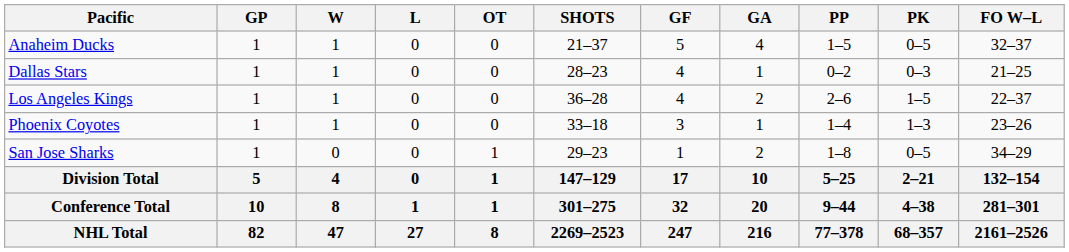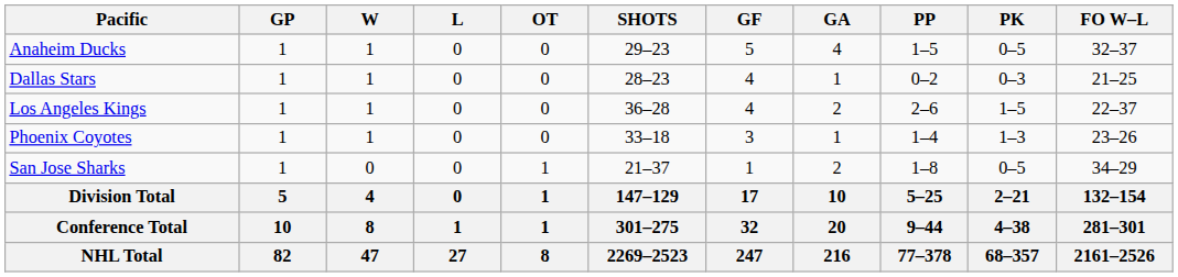 <table class="wikitable" style="text-align:center; width:65em; font-size:85%;">
 <tr>
 <th width="20%">Pacific</th>
 <th width="7.5%">GP</th>
 <th width="7.5%">W</th>
 <th width="7.5%">L</th>
 <th width="7.5%">OT</th>
 <th width="10%">SHOTS</th>
 <th width="7.5%">GF</th>
 <th width="7.5%">GA</th>
 <th width="7.5%">PP</th>
 <th width="7.5%">PK</th>
 <th width="10%">FO W–L</th>
 </tr>
 <tr>
 <td align=left><a href='#'>Anaheim Ducks</a></td>
 <td>1</td>
 <td>1</td>
 <td>0</td>
 <td>0</td>
-<td>21–37</td>
+<td>29–23</td>
 <td>5</td>
 <td>4</td>
 <td>1–5</td>
 <td>0–5</td>
 <td>32–37</td>
 </tr>
 <tr>
 <td align=left><a href='#'>Dallas Stars</a></td>
 <td>1</td>
 <td>1</td>
 <td>0</td>
 <td>0</td>
 <td>28–23</td>
 <td>4</td>
 <td>1</td>
 <td>0–2</td>
 <td>0–3</td>
 <td>21–25</td>
 </tr>
 <tr>
 <td align=left><a href='#'>Los Angeles Kings</a></td>
 <td>1</td>
 <td>1</td>
 <td>0</td>
 <td>0</td>
 <td>36–28</td>
 <td>4</td>
 <td>2</td>
 <td>2–6</td>
 <td>1–5</td>
 <td>22–37</td>
 </tr>
 <tr>
 <td align=left><a href='#'>Phoenix Coyotes</a></td>
 <td>1</td>
 <td>1</td>
 <td>0</td>
 <td>0</td>
 <td>33–18</td>
 <td>3</td>
 <td>1</td>
 <td>1–4</td>
 <td>1–3</td>
 <td>23–26</td>
 </tr>
 <tr>
 <td align=left><a href='#'>San Jose Sharks</a></td>
 <td>1</td>
 <td>0</td>
 <td>0</td>
 <td>1</td>
-<td>29–23</td>
+<td>21–37</td>
 <td>1</td>
 <td>2</td>
 <td>1–8</td>
 <td>0–5</td>
 <td>34–29</td>
 </tr>
 <tr>
 <th>Division Total</th>
 <th>5</th>
 <th>4</th>
 <th>0</th>
 <th>1</th>
 <th>147–129</th>
 <th>17</th>
 <th>10</th>
 <th>5–25</th>
 <th>2–21</th>
 <th>132–154</th>
 </tr>
 <tr>
 <th>Conference Total</th>
 <th>10</th>
 <th>8</th>
 <th>1</th>
 <th>1</th>
 <th>301–275</th>
 <th>32</th>
 <th>20</th>
 <th>9–44</th>
 <th>4–38</th>
 <th>281–301</th>
 </tr>
 <tr>
 <th>NHL Total</th>
 <th>82</th>
 <th>47</th>
 <th>27</th>
 <th>8</th>
 <th>2269–2523</th>
 <th>247</th>
 <th>216</th>
 <th>77–378</th>
 <th>68–357</th>
 <th>2161–2526</th>
 </tr>
 </table>
